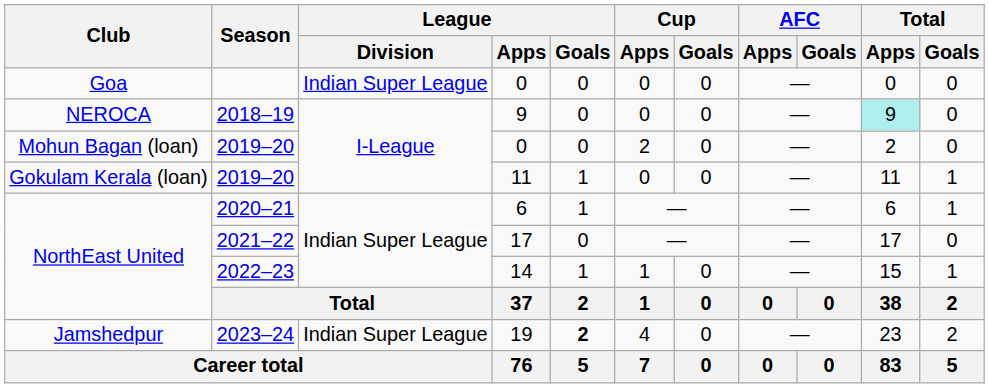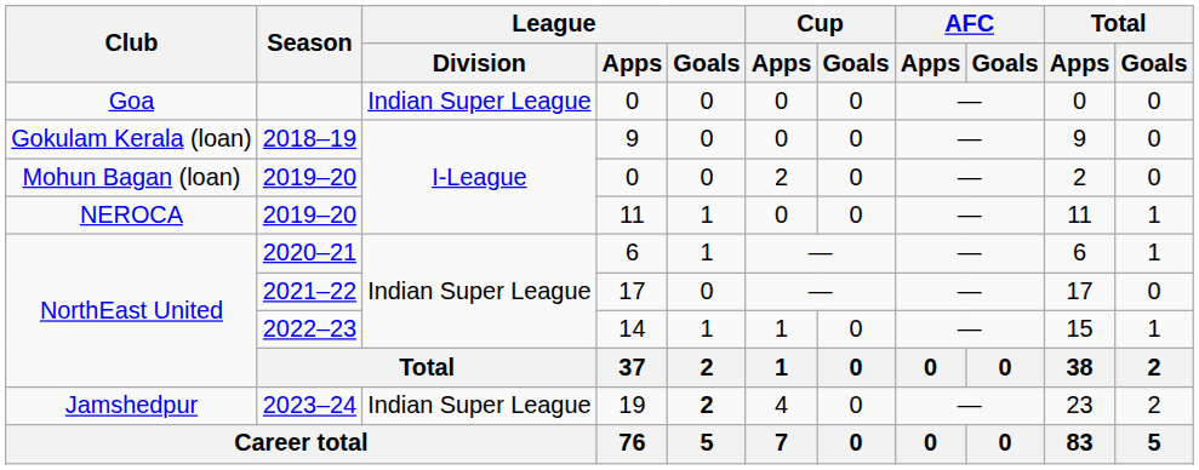 <table class="wikitable" style="text-align: center;">
 <tr>
 <th rowspan="2">Club</th>
 <th rowspan="2">Season</th>
 <th colspan="3">League</th>
 <th colspan="2">Cup</th>
 <th colspan="2"><a href='#'>AFC</a></th>
 <th colspan="2">Total</th>
 </tr>
 <tr>
 <th>Division</th>
 <th>Apps</th>
 <th>Goals</th>
 <th>Apps</th>
 <th>Goals</th>
 <th>Apps</th>
 <th>Goals</th>
 <th>Apps</th>
 <th>Goals</th>
 </tr>
 <tr>
 <td rowspan="1"><a href='#'>Goa</a></td>
 <td></td>
 <td rowspan="1"><a href='#'>Indian Super League</a></td>
 <td>0</td>
 <td>0</td>
 <td>0</td>
 <td>0</td>
 <td colspan="2">—</td>
 <td>0</td>
 <td>0</td>
 </tr>
 <tr>
-<td rowspan="1"><a href='#'>NEROCA</a></td>
+<td rowspan="1"><a href='#'>Gokulam Kerala</a> (loan)</td>
 <td><a href='#'>2018–19</a></td>
 <td rowspan="3"><a href='#'>I-League</a></td>
 <td>9</td>
 <td>0</td>
 <td>0</td>
 <td>0</td>
 <td colspan="2">—</td>
-<td style="background: paleturquoise;">9</td>
+<td>9</td>
 <td>0</td>
 </tr>
 <tr>
 <td rowspan="1"><a href='#'>Mohun Bagan</a> (loan)</td>
 <td><a href='#'>2019–20</a></td>
 <td>0</td>
 <td>0</td>
 <td>2</td>
 <td>0</td>
 <td colspan="2">—</td>
 <td>2</td>
 <td>0</td>
 </tr>
 <tr>
-<td rowspan="1"><a href='#'>Gokulam Kerala</a> (loan)</td>
+<td rowspan="1"><a href='#'>NEROCA</a></td>
 <td><a href='#'>2019–20</a></td>
 <td>11</td>
 <td>1</td>
 <td>0</td>
 <td>0</td>
 <td colspan="2">—</td>
 <td>11</td>
 <td>1</td>
 </tr>
 <tr>
 <td rowspan="4"><a href='#'>NorthEast United</a></td>
 <td><a href='#'>2020–21</a></td>
 <td rowspan="3">Indian Super League</td>
 <td>6</td>
 <td>1</td>
 <td colspan="2">—</td>
 <td colspan="2">—</td>
 <td>6</td>
 <td>1</td>
 </tr>
 <tr>
 <td><a href='#'>2021–22</a></td>
 <td>17</td>
 <td>0</td>
 <td colspan="2">—</td>
 <td colspan="2">—</td>
 <td>17</td>
 <td>0</td>
 </tr>
 <tr>
 <td><a href='#'>2022–23</a></td>
 <td>14</td>
 <td>1</td>
 <td>1</td>
 <td>0</td>
 <td colspan="2">—</td>
 <td>15</td>
 <td>1</td>
 </tr>
 <tr>
 <th colspan="2">Total</th>
 <th>37</th>
 <th>2</th>
 <th>1</th>
 <th>0</th>
 <th>0</th>
 <th>0</th>
 <th>38</th>
 <th>2</th>
 </tr>
 <tr>
 <td rowspan="1"><a href='#'>Jamshedpur</a></td>
 <td><a href='#'>2023–24</a></td>
 <td rowspan="1">Indian Super League</td>
 <td>19</td>
 <td><strong>2</strong></td>
 <td>4</td>
 <td>0</td>
 <td colspan="2">—</td>
 <td>23</td>
 <td>2</td>
 </tr>
 <tr>
 <th colspan="3">Career total</th>
 <th>76</th>
 <th>5</th>
 <th>7</th>
 <th>0</th>
 <th>0</th>
 <th>0</th>
 <th>83</th>
 <th>5</th>
 </tr>
 </table>
